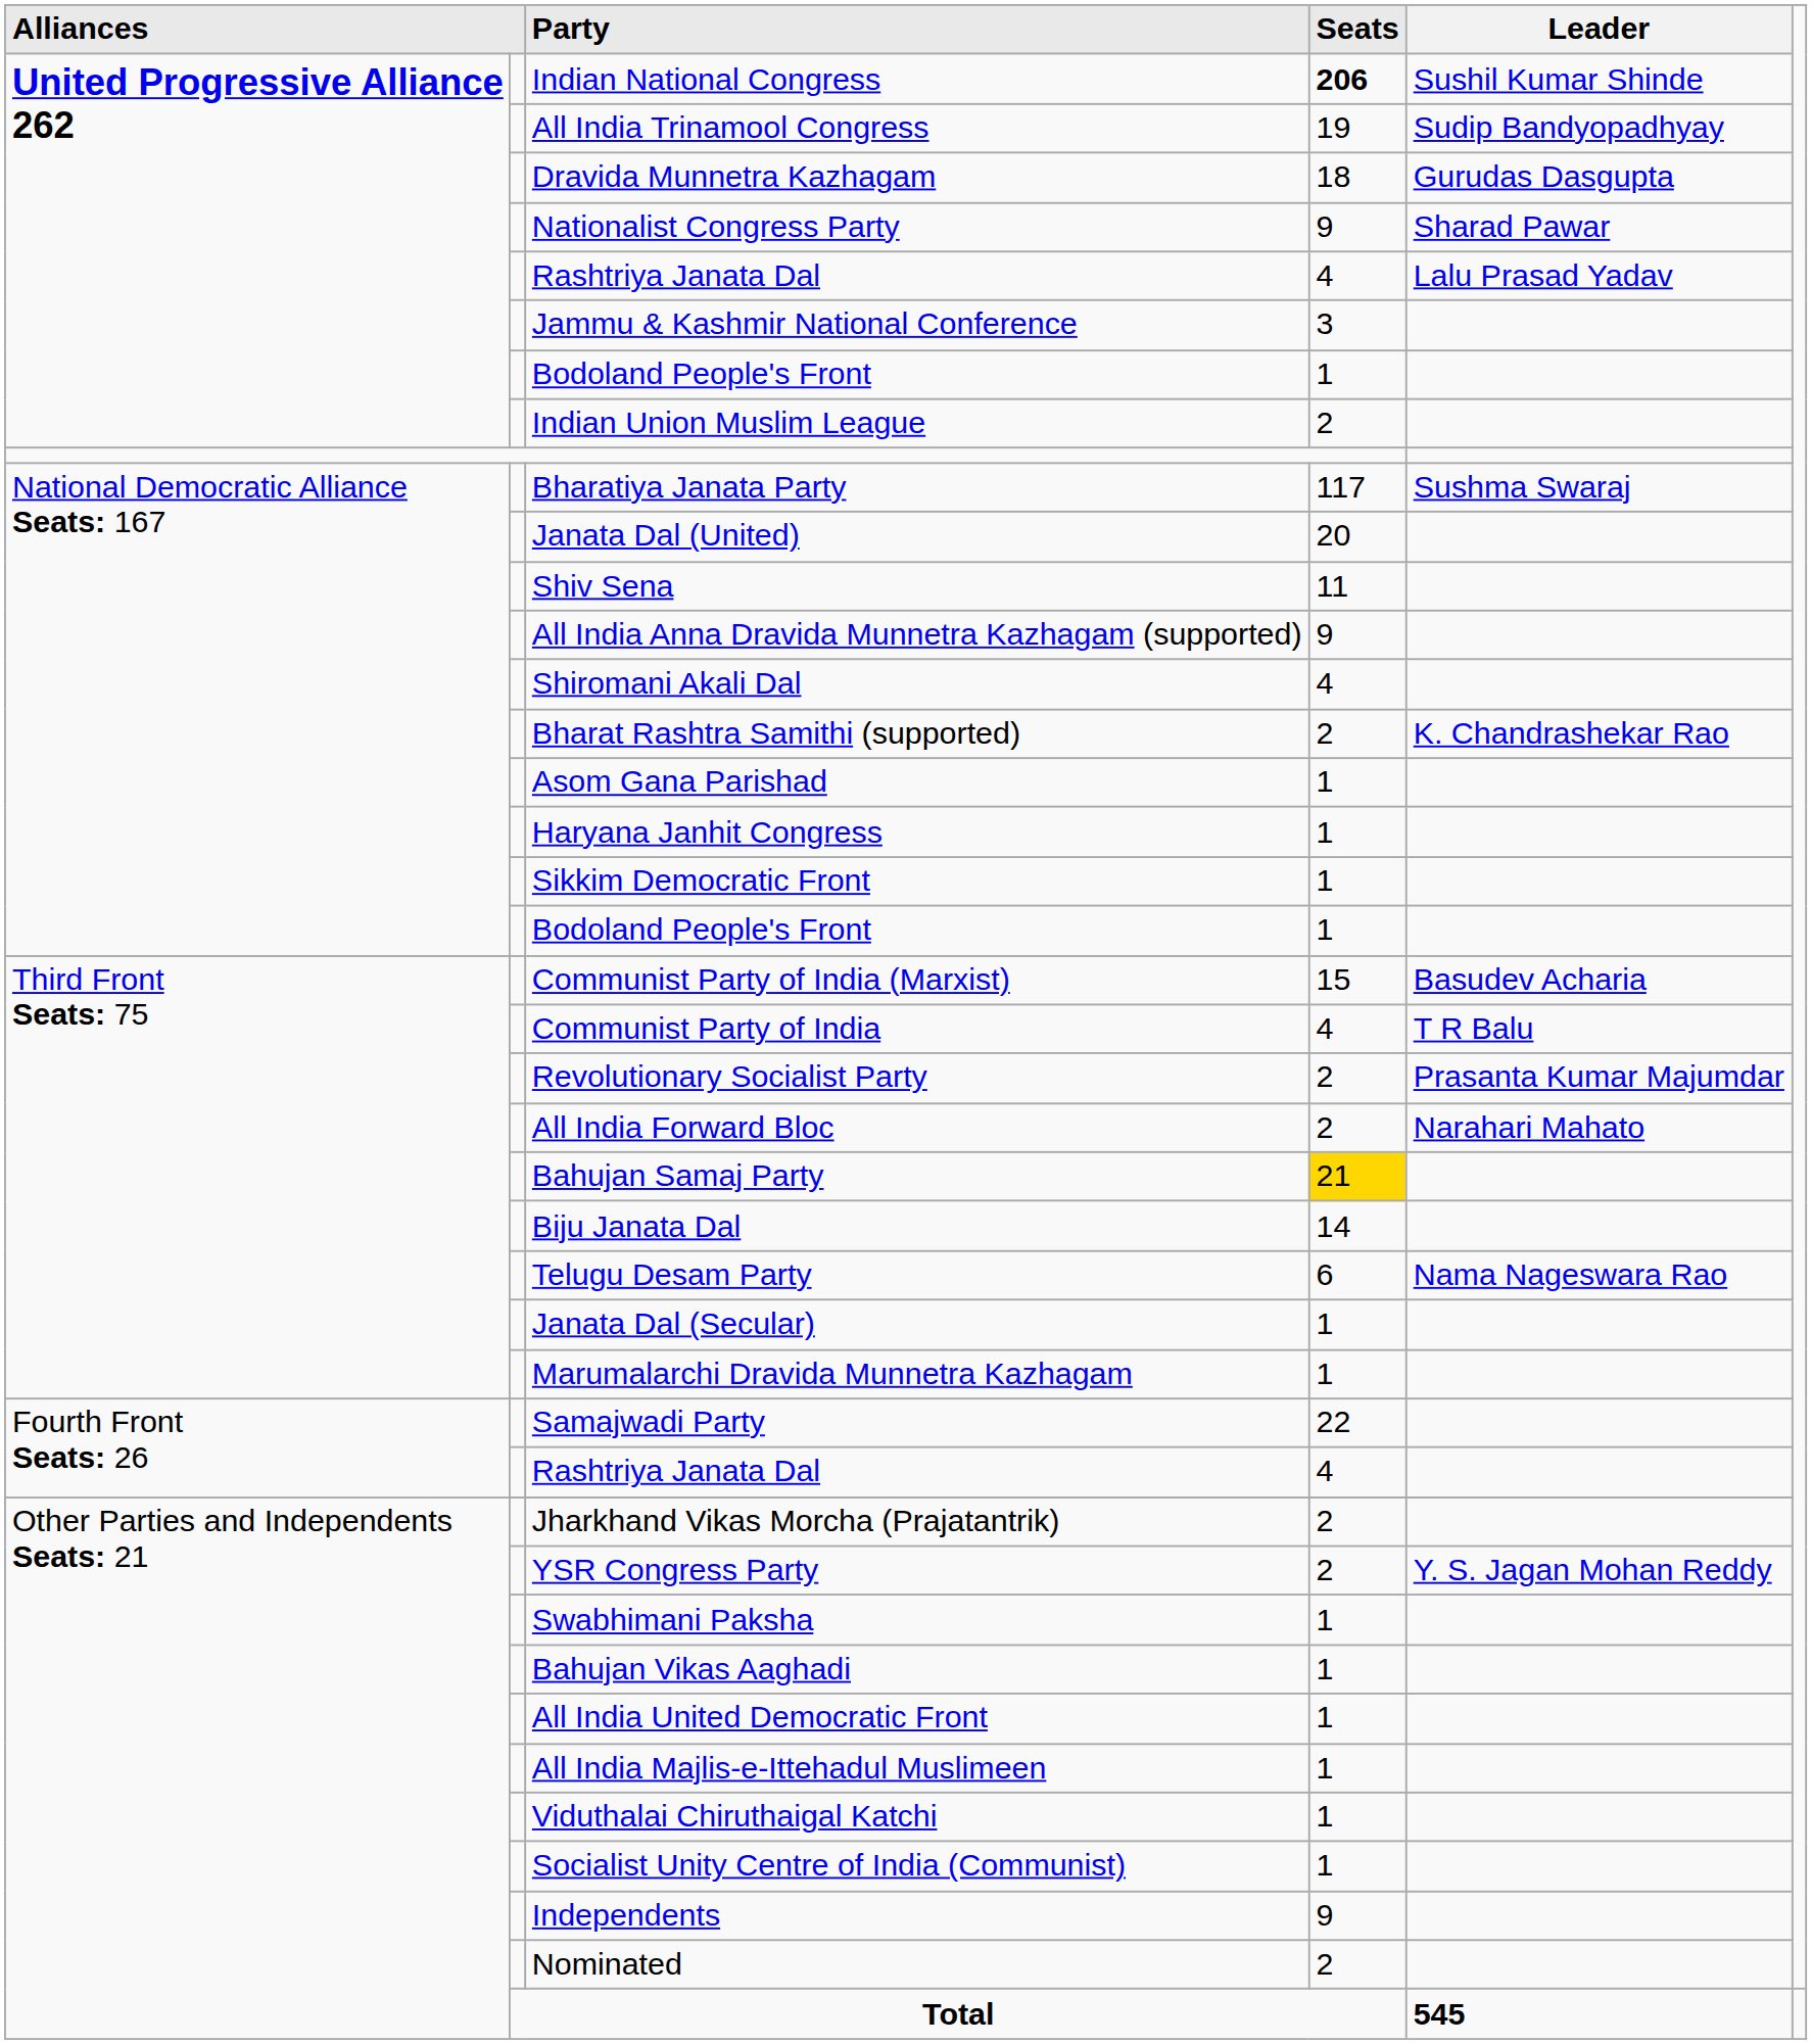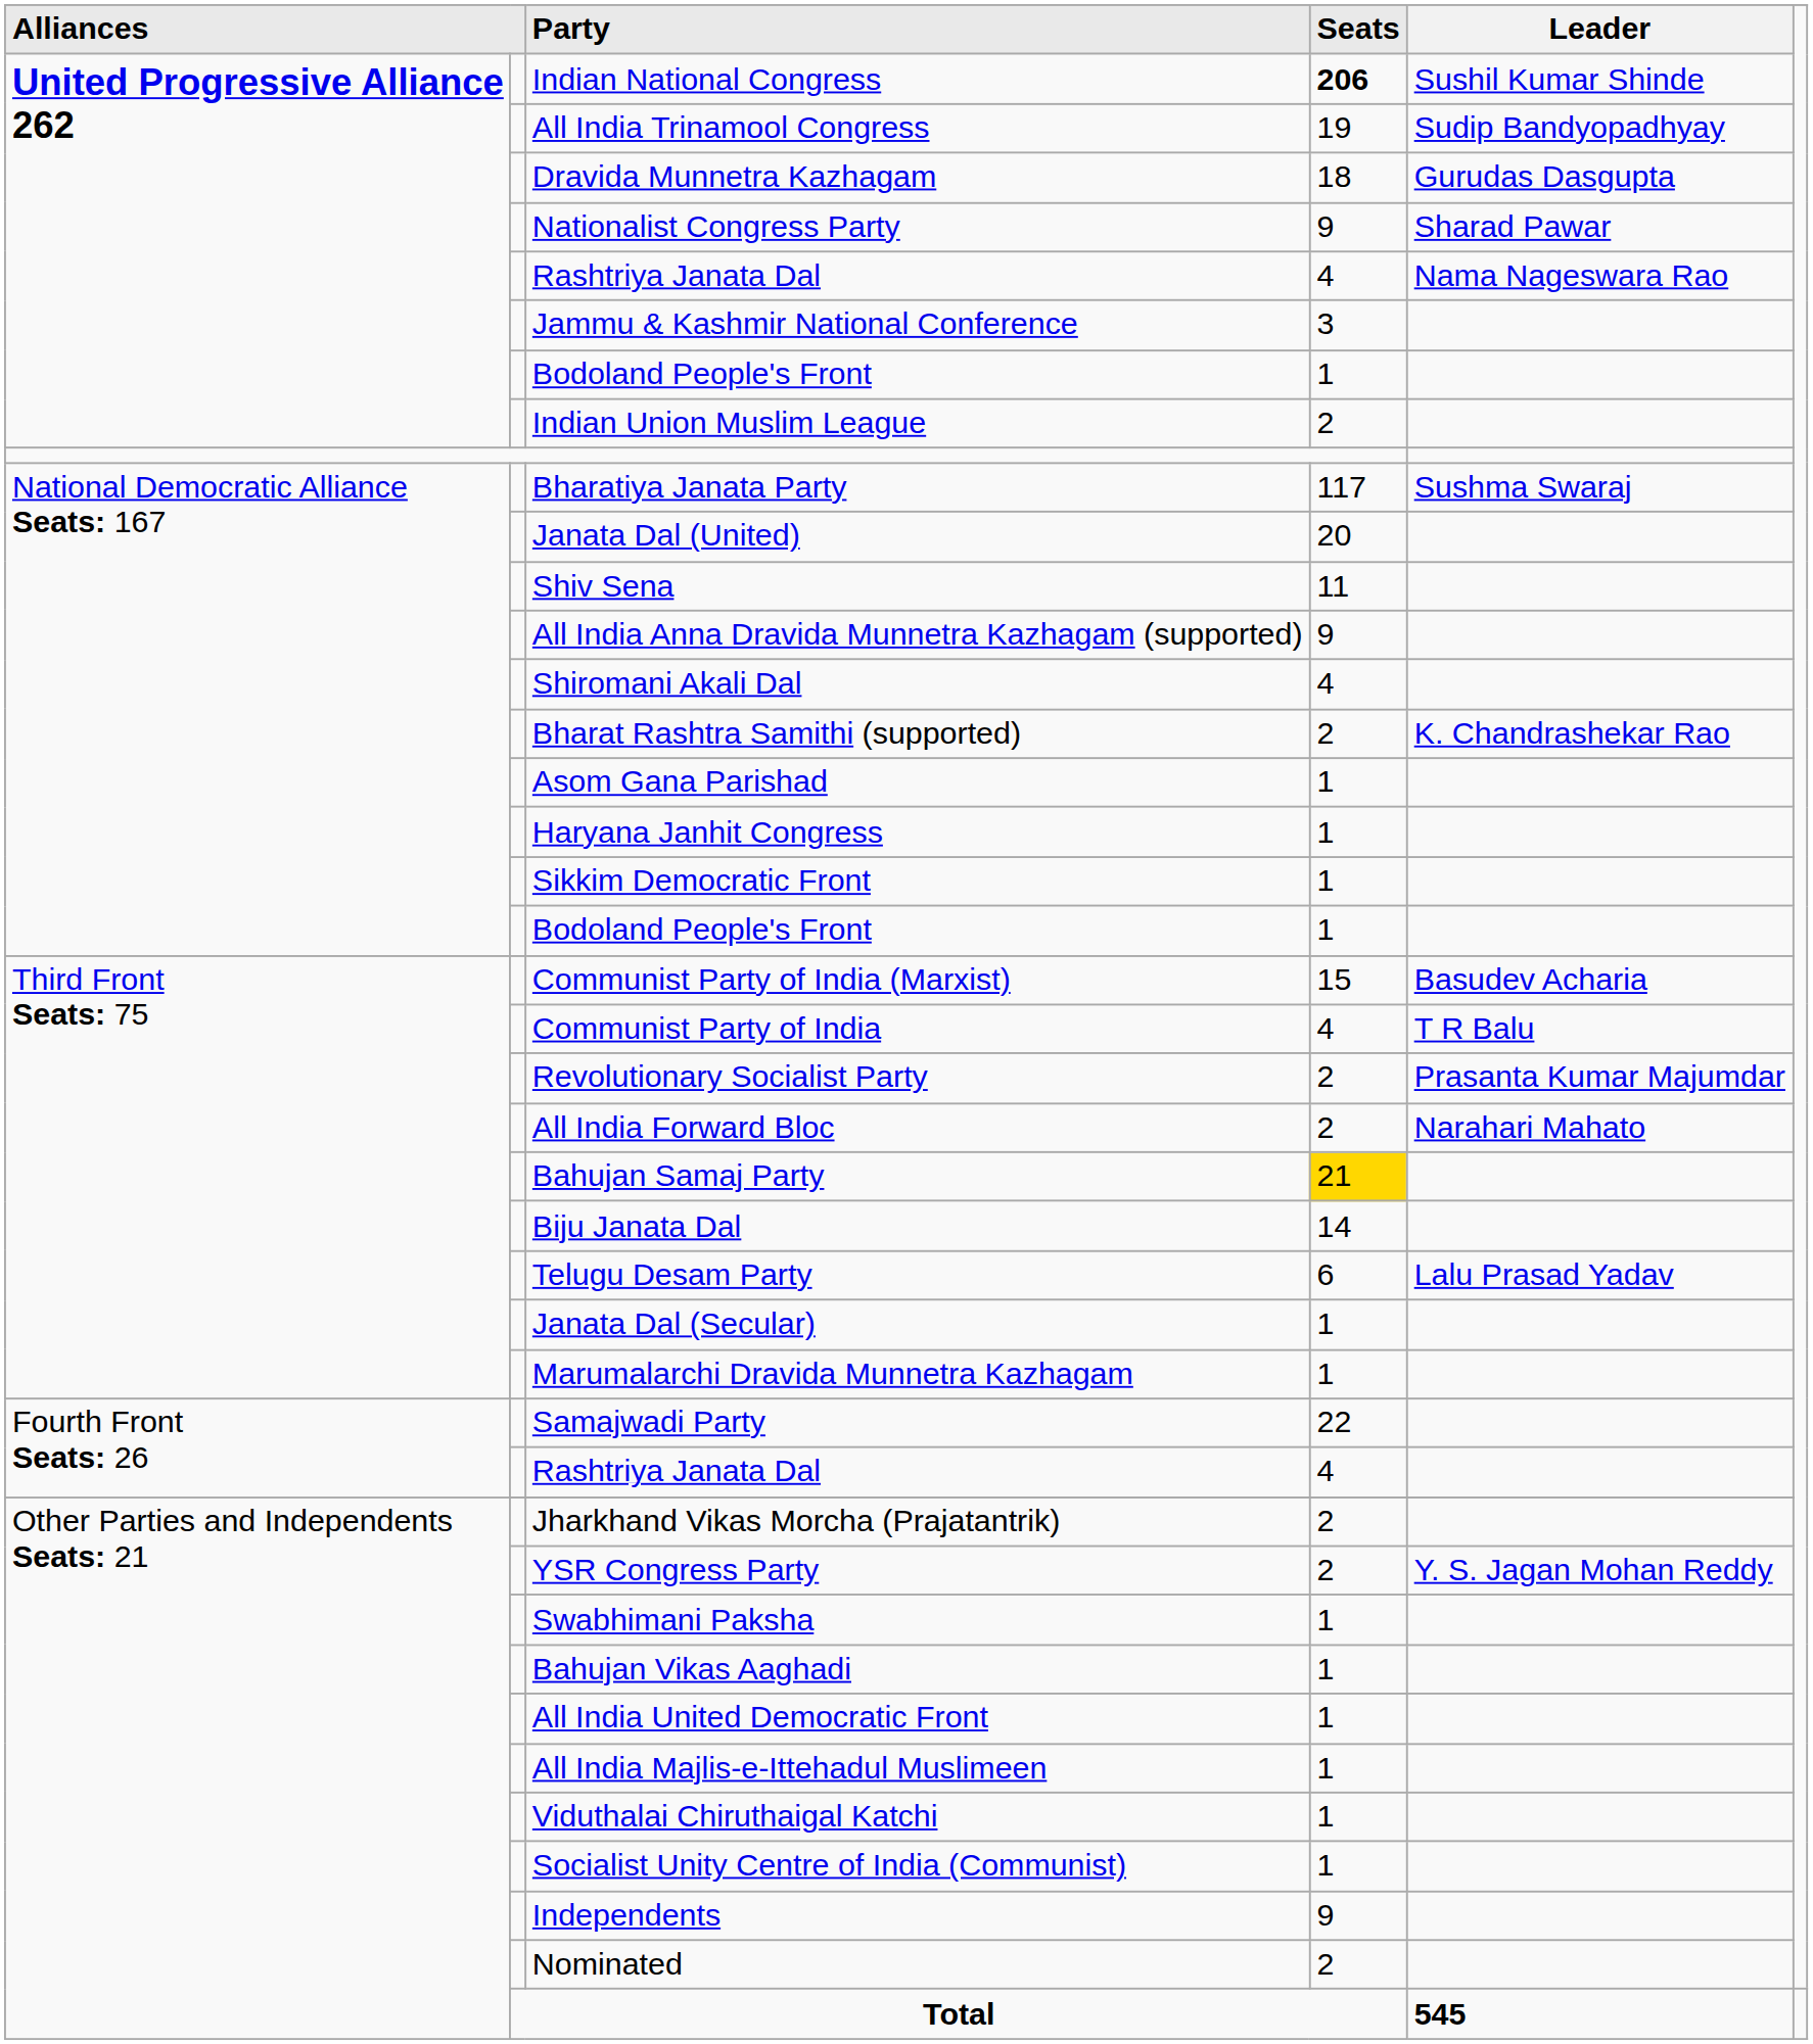 <table class="wikitable sortable">
 <tr>
 <th colspan="2" style="text-align:left; background:#e9e9e9; vertical-align:top;">Alliances</th>
 <th style="text-align:left; background:#e9e9e9; vertical-align:top;">Party</th>
 <th style="text-align:center; background:#e9e9e9; vertical-align:middle;">Seats</th>
 <th>Leader</th>
 </tr>
 <tr>
 <td rowspan="8" style="text-align:left; vertical-align:top;"><strong><big><a href='#'>United Progressive Alliance</a></big></strong><br><strong><big>262</big></strong></td>
 <td></td>
 <td align=left><a href='#'>Indian National Congress</a></td>
 <td><strong>206</strong></td>
 <td><a href='#'>Sushil Kumar Shinde</a></td>
 </tr>
 <tr>
 <td></td>
 <td align=left><a href='#'>All India Trinamool Congress</a></td>
 <td>19</td>
 <td><a href='#'>Sudip Bandyopadhyay</a></td>
 </tr>
 <tr>
 <td></td>
 <td style="text-align:left;"><a href='#'>Dravida Munnetra Kazhagam</a></td>
 <td>18</td>
 <td><a href='#'>Gurudas Dasgupta</a></td>
 </tr>
 <tr>
 <td></td>
 <td style="text-align:left;"><a href='#'>Nationalist Congress Party</a></td>
 <td>9</td>
 <td><a href='#'>Sharad Pawar</a></td>
 </tr>
 <tr>
 <td></td>
 <td style="text-align:left;"><a href='#'>Rashtriya Janata Dal</a></td>
 <td>4</td>
-<td><a href='#'>Lalu Prasad Yadav</a></td>
+<td><a href='#'>Nama Nageswara Rao</a></td>
 </tr>
 <tr>
 <td></td>
 <td style="text-align:left;"><a href='#'>Jammu & Kashmir National Conference</a></td>
 <td>3</td>
 <td></td>
 </tr>
 <tr>
 <td></td>
 <td style="text-align:left;"><a href='#'>Bodoland People's Front</a></td>
 <td>1</td>
 <td></td>
 </tr>
 <tr>
 <td></td>
 <td style="text-align:left;"><a href='#'>Indian Union Muslim League</a></td>
 <td>2</td>
 <td></td>
 </tr>
 <tr>
 <td colspan="4"></td>
 <td></td>
 </tr>
 <tr>
 <td rowspan="10" style="text-align:left; vertical-align:top;"><a href='#'>National Democratic Alliance</a><br><strong>Seats:</strong> 167 <br></td>
 <td></td>
 <td align=left><a href='#'>Bharatiya Janata Party</a></td>
 <td>117</td>
 <td><a href='#'>Sushma Swaraj</a></td>
 </tr>
 <tr>
 <td></td>
 <td align=left><a href='#'>Janata Dal (United)</a></td>
 <td>20</td>
 <td></td>
 </tr>
 <tr>
 <td></td>
 <td align=left><a href='#'>Shiv Sena</a></td>
 <td>11</td>
 <td></td>
 </tr>
 <tr>
 <td></td>
 <td align=left><a href='#'>All India Anna Dravida Munnetra Kazhagam</a> (supported)</td>
 <td>9</td>
 <td></td>
 </tr>
 <tr>
 <td></td>
 <td align=left><a href='#'>Shiromani Akali Dal</a></td>
 <td>4</td>
 <td></td>
 </tr>
 <tr>
 <td></td>
 <td align=left><a href='#'>Bharat Rashtra Samithi</a> (supported)</td>
 <td>2</td>
 <td><a href='#'>K. Chandrashekar Rao</a></td>
 </tr>
 <tr>
 <td></td>
 <td align=left><a href='#'>Asom Gana Parishad</a></td>
 <td>1</td>
 <td></td>
 </tr>
 <tr>
 <td></td>
 <td align=left><a href='#'>Haryana Janhit Congress</a></td>
 <td>1</td>
 <td></td>
 </tr>
 <tr>
 <td></td>
 <td align=left><a href='#'>Sikkim Democratic Front</a></td>
 <td>1</td>
 <td></td>
 </tr>
 <tr>
 <td></td>
 <td align=left><a href='#'>Bodoland People's Front</a></td>
 <td>1</td>
 <td></td>
 </tr>
 <tr>
 <td rowspan="9" style="text-align:left; vertical-align:top;"><a href='#'>Third Front</a><br><strong>Seats:</strong> 75</td>
 <td></td>
 <td align=left><a href='#'>Communist Party of India (Marxist)</a></td>
 <td>15</td>
 <td><a href='#'>Basudev Acharia</a></td>
 </tr>
 <tr>
 <td></td>
 <td align=left><a href='#'>Communist Party of India</a></td>
 <td>4</td>
 <td><a href='#'>T R Balu</a></td>
 </tr>
 <tr>
 <td></td>
 <td align=left><a href='#'>Revolutionary Socialist Party</a></td>
 <td>2</td>
 <td><a href='#'>Prasanta Kumar Majumdar</a></td>
 </tr>
 <tr>
 <td></td>
 <td align=left><a href='#'>All India Forward Bloc</a></td>
 <td>2</td>
 <td><a href='#'>Narahari Mahato</a></td>
 </tr>
 <tr>
 <td></td>
 <td align=left><a href='#'>Bahujan Samaj Party</a></td>
 <td style="background: gold;">21</td>
 <td></td>
 </tr>
 <tr>
 <td></td>
 <td align=left><a href='#'>Biju Janata Dal</a></td>
 <td>14</td>
 <td></td>
 </tr>
 <tr>
 <td></td>
 <td align=left><a href='#'>Telugu Desam Party</a></td>
 <td>6</td>
-<td><a href='#'>Nama Nageswara Rao</a></td>
+<td><a href='#'>Lalu Prasad Yadav</a></td>
 </tr>
 <tr>
 <td></td>
 <td align=left><a href='#'>Janata Dal (Secular)</a></td>
 <td>1</td>
 <td></td>
 </tr>
 <tr>
 <td></td>
 <td align=left><a href='#'>Marumalarchi Dravida Munnetra Kazhagam</a></td>
 <td>1</td>
 <td></td>
 </tr>
 <tr>
 <td rowspan="2" style="text-align:left; vertical-align:top;">Fourth Front<br><strong>Seats:</strong> 26 <br></td>
 <td></td>
 <td align=left><a href='#'>Samajwadi Party</a></td>
 <td>22</td>
 <td></td>
 </tr>
 <tr>
 <td></td>
 <td align=left><a href='#'>Rashtriya Janata Dal</a></td>
 <td>4</td>
 <td></td>
 </tr>
 <tr>
 <td rowspan="13" style="text-align:left; vertical-align:top;">Other Parties and Independents<br><strong>Seats:</strong> 21 <br></td>
 </tr>
 <tr>
 <td></td>
 <td align=left>Jharkhand Vikas Morcha (Prajatantrik)</td>
 <td>2</td>
 <td></td>
 </tr>
 <tr>
 <td></td>
 <td align=left><a href='#'>YSR Congress Party</a></td>
 <td>2</td>
 <td><a href='#'>Y. S. Jagan Mohan Reddy</a></td>
 </tr>
 <tr>
 <td></td>
 <td align=left><a href='#'>Swabhimani Paksha</a></td>
 <td>1</td>
 <td></td>
 </tr>
 <tr>
 <td></td>
 <td align=left><a href='#'>Bahujan Vikas Aaghadi</a></td>
 <td>1</td>
 <td></td>
 </tr>
 <tr>
 <td></td>
 <td align=left><a href='#'>All India United Democratic Front</a></td>
 <td>1</td>
 <td></td>
 </tr>
 <tr>
 <td></td>
 <td align=left><a href='#'>All India Majlis-e-Ittehadul Muslimeen</a></td>
 <td>1</td>
 <td></td>
 </tr>
 <tr>
 <td></td>
 <td align=left><a href='#'>Viduthalai Chiruthaigal Katchi</a></td>
 <td>1</td>
 <td></td>
 </tr>
 <tr>
 <td></td>
 <td align=left><a href='#'>Socialist Unity Centre of India (Communist)</a></td>
 <td>1</td>
 <td></td>
 </tr>
 <tr>
 <td></td>
 <td align=left><a href='#'>Independents</a></td>
 <td>9</td>
 <td></td>
 </tr>
 <tr>
 <td></td>
 <td align=left>Nominated</td>
 <td>2</td>
 <td></td>
 </tr>
 <tr>
 <td colspan="3" style="text-align:center; vertical-align:top;"><strong>Total</strong></td>
 <td><strong>545</strong></td>
 <td></td>
 </tr>
 </table>
